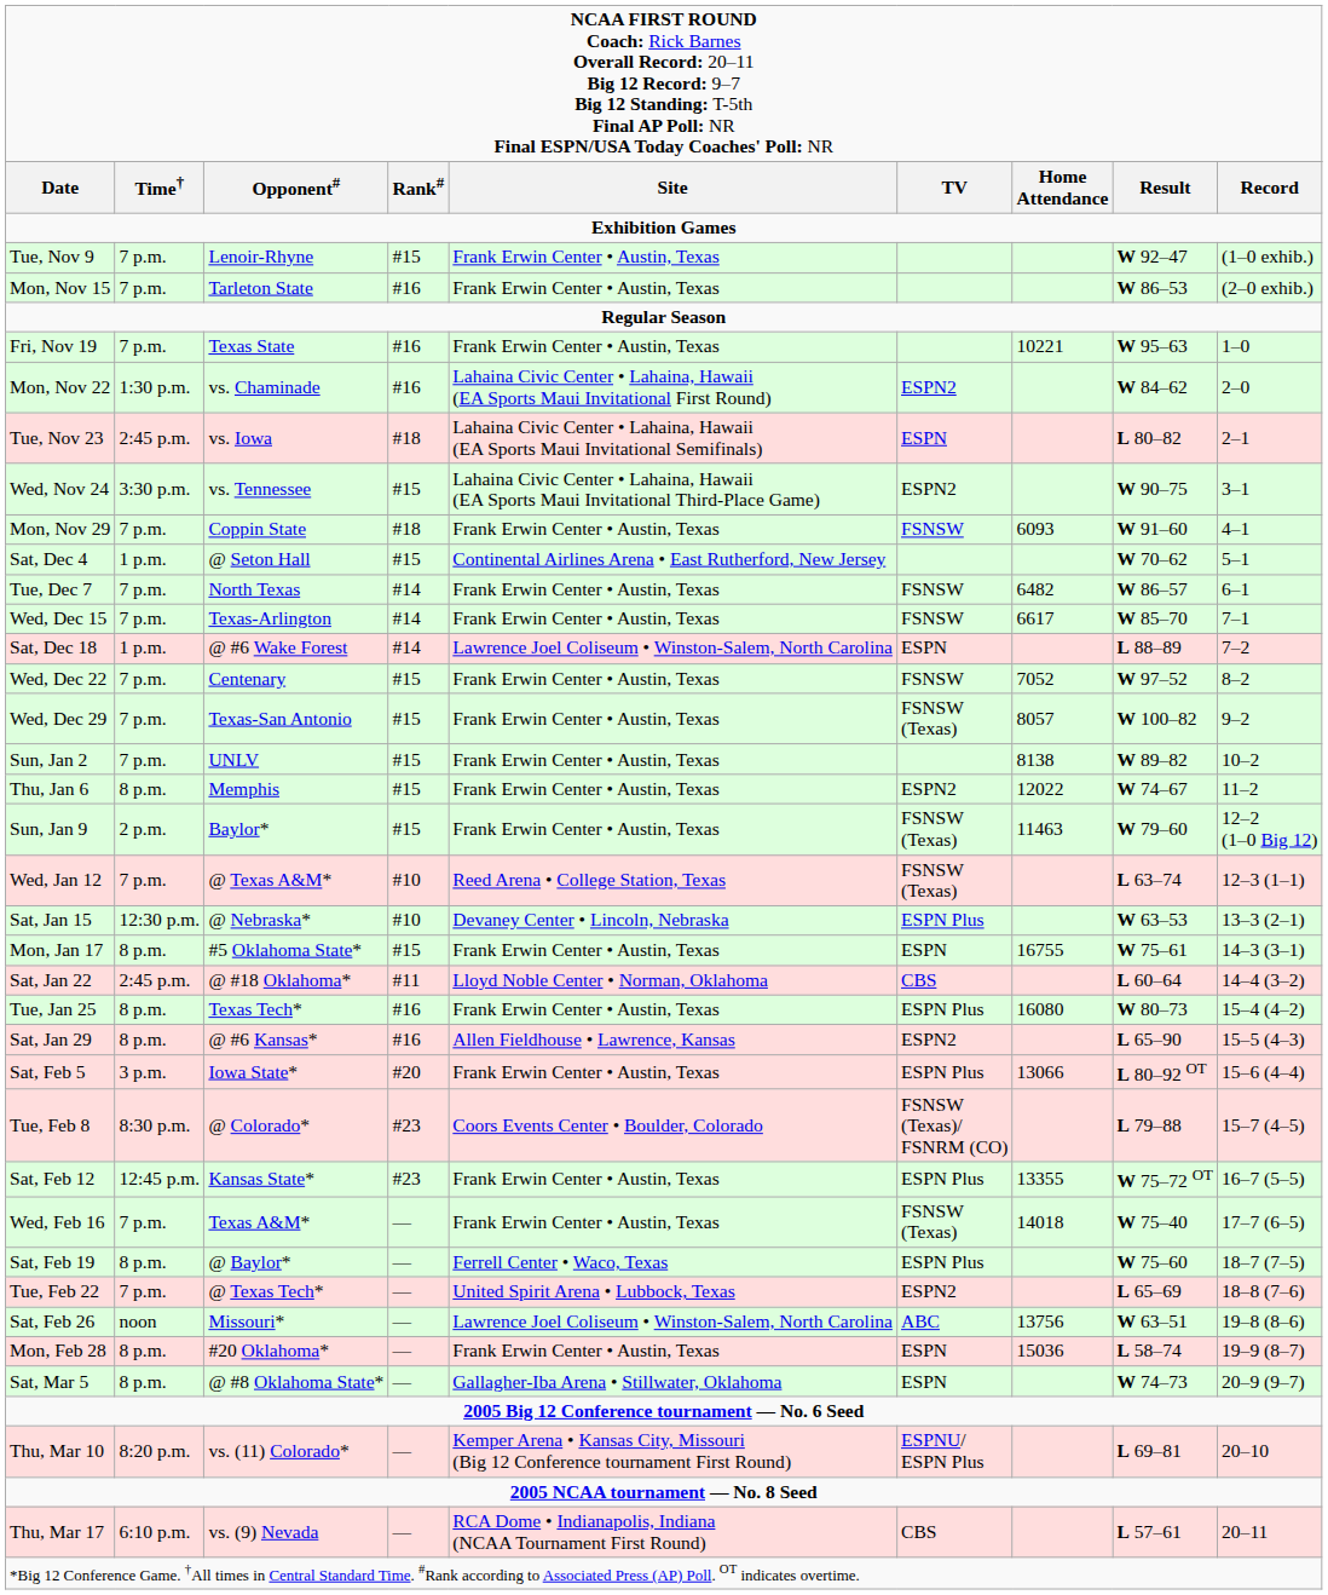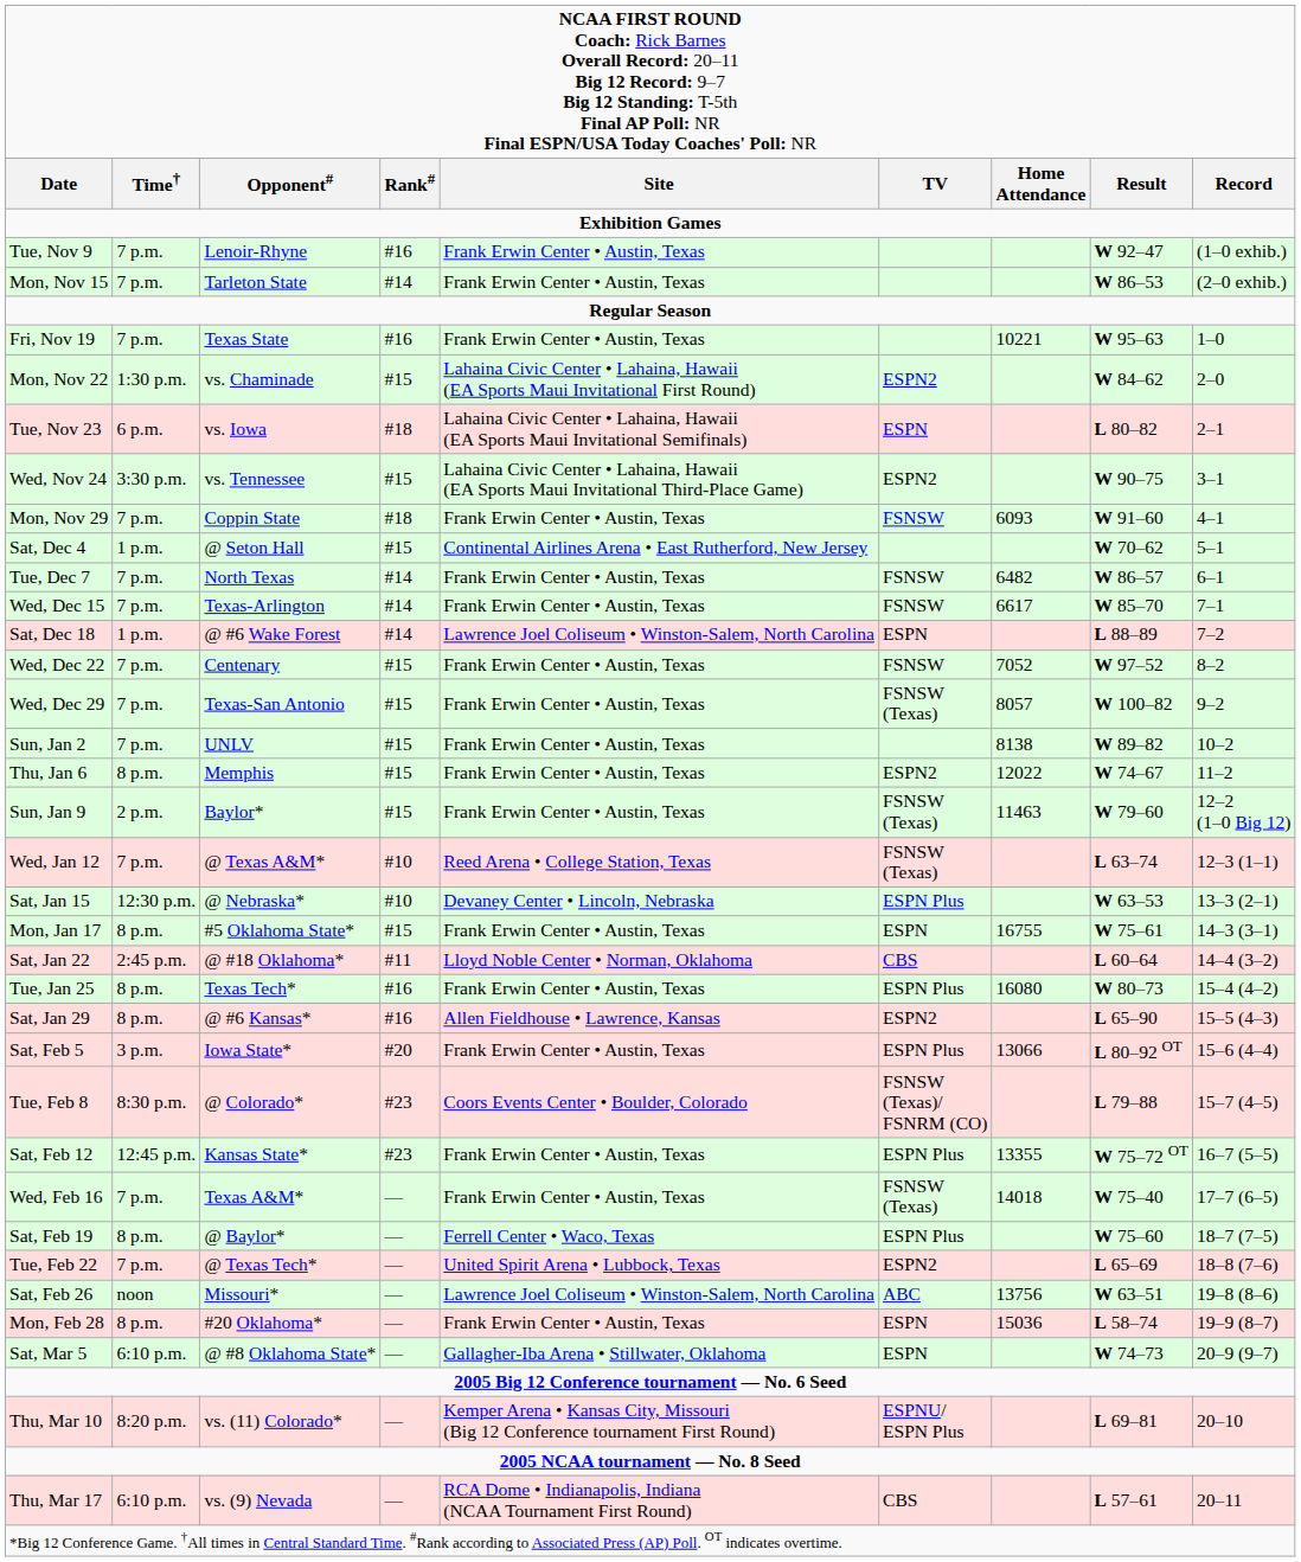 <table class="wikitable">
 <tr>
 <td colspan=9 style="text-align: center;"><strong>NCAA FIRST ROUND</strong><br><strong>Coach:</strong> <a href='#'>Rick Barnes</a><br><strong>Overall Record:</strong> 20–11<br><strong>Big 12 Record:</strong> 9–7<br><strong>Big 12 Standing:</strong> T-5th <br> <strong>Final AP Poll:</strong> NR <br> <strong>Final ESPN/USA Today Coaches' Poll:</strong> NR</td>
 </tr>
 <tr>
 </tr>
 <tr>
 <th>Date</th>
 <th>Time<sup>†</sup></th>
 <th>Opponent<sup>#</sup></th>
 <th>Rank<sup>#</sup></th>
 <th>Site</th>
 <th>TV</th>
 <th>Home<br>Attendance</th>
 <th>Result</th>
 <th>Record</th>
 </tr>
 <tr>
 <td colspan=9 style="text-align: center;"><strong>Exhibition Games</strong></td>
 </tr>
 <tr style="background: #ddffdd;">
 <td>Tue, Nov 9</td>
 <td>7 p.m.</td>
 <td><a href='#'>Lenoir-Rhyne</a></td>
-<td>#15</td>
+<td>#16</td>
 <td><a href='#'>Frank Erwin Center</a> • <a href='#'>Austin, Texas</a></td>
 <td></td>
 <td></td>
 <td><strong>W</strong> 92–47</td>
 <td>(1–0 exhib.)</td>
 </tr>
 <tr style="background: #ddffdd;">
 <td>Mon, Nov 15</td>
 <td>7 p.m.</td>
 <td><a href='#'>Tarleton State</a></td>
-<td>#16</td>
+<td>#14</td>
 <td>Frank Erwin Center • Austin, Texas</td>
 <td></td>
 <td></td>
 <td><strong>W</strong> 86–53</td>
 <td>(2–0 exhib.)</td>
 </tr>
 <tr>
 <td colspan=9 style="text-align: center;"><strong>Regular Season</strong></td>
 </tr>
 <tr style="background: #ddffdd;">
 <td>Fri, Nov 19</td>
 <td>7 p.m.</td>
 <td><a href='#'>Texas State</a></td>
 <td>#16</td>
 <td>Frank Erwin Center • Austin, Texas</td>
 <td></td>
 <td>10221</td>
 <td><strong>W</strong> 95–63</td>
 <td>1–0</td>
 </tr>
 <tr style="background: #ddffdd;">
 <td>Mon, Nov 22</td>
 <td>1:30 p.m.</td>
 <td>vs. <a href='#'>Chaminade</a></td>
-<td>#16</td>
+<td>#15</td>
 <td><a href='#'>Lahaina Civic Center</a> • <a href='#'>Lahaina, Hawaii</a><br>(<a href='#'>EA Sports Maui Invitational</a> First Round)</td>
 <td><a href='#'>ESPN2</a></td>
 <td></td>
 <td><strong>W</strong> 84–62</td>
 <td>2–0</td>
 </tr>
 <tr style="background: #ffdddd;">
 <td>Tue, Nov 23</td>
-<td>2:45 p.m.</td>
+<td>6 p.m.</td>
 <td>vs. <a href='#'>Iowa</a></td>
 <td>#18</td>
 <td>Lahaina Civic Center • Lahaina, Hawaii<br>(EA Sports Maui Invitational Semifinals)</td>
 <td><a href='#'>ESPN</a></td>
 <td></td>
 <td><strong>L</strong> 80–82</td>
 <td>2–1</td>
 </tr>
 <tr style="background: #ddffdd;">
 <td>Wed, Nov 24</td>
 <td>3:30 p.m.</td>
 <td>vs. <a href='#'>Tennessee</a></td>
 <td>#15</td>
 <td>Lahaina Civic Center • Lahaina, Hawaii<br>(EA Sports Maui Invitational Third-Place Game)</td>
 <td>ESPN2</td>
 <td></td>
 <td><strong>W</strong> 90–75</td>
 <td>3–1</td>
 </tr>
 <tr style="background: #ddffdd;">
 <td>Mon, Nov 29</td>
 <td>7 p.m.</td>
 <td><a href='#'>Coppin State</a></td>
 <td>#18</td>
 <td>Frank Erwin Center • Austin, Texas</td>
 <td><a href='#'>FSNSW</a></td>
 <td>6093</td>
 <td><strong>W</strong> 91–60</td>
 <td>4–1</td>
 </tr>
 <tr style="background: #ddffdd;">
 <td>Sat, Dec 4</td>
 <td>1 p.m.</td>
 <td>@ <a href='#'>Seton Hall</a></td>
 <td>#15</td>
 <td><a href='#'>Continental Airlines Arena</a> • <a href='#'>East Rutherford, New Jersey</a></td>
 <td></td>
 <td></td>
 <td><strong>W</strong> 70–62</td>
 <td>5–1</td>
 </tr>
 <tr style="background: #ddffdd;">
 <td>Tue, Dec 7</td>
 <td>7 p.m.</td>
 <td><a href='#'>North Texas</a></td>
 <td>#14</td>
 <td>Frank Erwin Center • Austin, Texas</td>
 <td>FSNSW</td>
 <td>6482</td>
 <td><strong>W</strong> 86–57</td>
 <td>6–1</td>
 </tr>
 <tr style="background: #ddffdd;">
 <td>Wed, Dec 15</td>
 <td>7 p.m.</td>
 <td><a href='#'>Texas-Arlington</a></td>
 <td>#14</td>
 <td>Frank Erwin Center • Austin, Texas</td>
 <td>FSNSW</td>
 <td>6617</td>
 <td><strong>W</strong> 85–70</td>
 <td>7–1</td>
 </tr>
 <tr style="background: #ffdddd;">
 <td>Sat, Dec 18</td>
 <td>1 p.m.</td>
 <td>@ #6 <a href='#'>Wake Forest</a></td>
 <td>#14</td>
 <td><a href='#'>Lawrence Joel Coliseum</a> • <a href='#'>Winston-Salem, North Carolina</a></td>
 <td>ESPN</td>
 <td></td>
 <td><strong>L</strong> 88–89</td>
 <td>7–2</td>
 </tr>
 <tr style="background: #ddffdd;">
 <td>Wed, Dec 22</td>
 <td>7 p.m.</td>
 <td><a href='#'>Centenary</a></td>
 <td>#15</td>
 <td>Frank Erwin Center • Austin, Texas</td>
 <td>FSNSW</td>
 <td>7052</td>
 <td><strong>W</strong> 97–52</td>
 <td>8–2</td>
 </tr>
 <tr style="background: #ddffdd;">
 <td>Wed, Dec 29</td>
 <td>7 p.m.</td>
 <td><a href='#'>Texas-San Antonio</a></td>
 <td>#15</td>
 <td>Frank Erwin Center • Austin, Texas</td>
 <td>FSNSW<br>(Texas)</td>
 <td>8057</td>
 <td><strong>W</strong> 100–82</td>
 <td>9–2</td>
 </tr>
 <tr style="background: #ddffdd;">
 <td>Sun, Jan 2</td>
 <td>7 p.m.</td>
 <td><a href='#'>UNLV</a></td>
 <td>#15</td>
 <td>Frank Erwin Center • Austin, Texas</td>
 <td></td>
 <td>8138</td>
 <td><strong>W</strong> 89–82</td>
 <td>10–2</td>
 </tr>
 <tr style="background: #ddffdd;">
 <td>Thu, Jan 6</td>
 <td>8 p.m.</td>
 <td><a href='#'>Memphis</a></td>
 <td>#15</td>
 <td>Frank Erwin Center • Austin, Texas</td>
 <td>ESPN2</td>
 <td>12022</td>
 <td><strong>W</strong> 74–67</td>
 <td>11–2</td>
 </tr>
 <tr style="background: #ddffdd;">
 <td>Sun, Jan 9</td>
 <td>2 p.m.</td>
 <td><a href='#'>Baylor</a>*</td>
 <td>#15</td>
 <td>Frank Erwin Center • Austin, Texas</td>
 <td>FSNSW<br>(Texas)</td>
 <td>11463</td>
 <td><strong>W</strong> 79–60</td>
 <td>12–2<br>(1–0 <a href='#'>Big 12</a>)</td>
 </tr>
 <tr style="background: #ffdddd;">
 <td>Wed, Jan 12</td>
 <td>7 p.m.</td>
 <td>@ <a href='#'>Texas A&M</a>*</td>
 <td>#10</td>
 <td><a href='#'>Reed Arena</a> • <a href='#'>College Station, Texas</a></td>
 <td>FSNSW<br>(Texas)</td>
 <td></td>
 <td><strong>L</strong> 63–74</td>
 <td>12–3 (1–1)</td>
 </tr>
 <tr style="background: #ddffdd;">
 <td>Sat, Jan 15</td>
 <td>12:30 p.m.</td>
 <td>@ <a href='#'>Nebraska</a>*</td>
 <td>#10</td>
 <td><a href='#'>Devaney Center</a> • <a href='#'>Lincoln, Nebraska</a></td>
 <td><a href='#'>ESPN Plus</a></td>
 <td></td>
 <td><strong>W</strong> 63–53</td>
 <td>13–3 (2–1)</td>
 </tr>
 <tr style="background: #ddffdd;">
 <td>Mon, Jan 17</td>
 <td>8 p.m.</td>
 <td>#5 <a href='#'>Oklahoma State</a>*</td>
 <td>#15</td>
 <td>Frank Erwin Center • Austin, Texas</td>
 <td>ESPN</td>
 <td>16755</td>
 <td><strong>W</strong> 75–61</td>
 <td>14–3 (3–1)</td>
 </tr>
 <tr style="background: #ffdddd;">
 <td>Sat, Jan 22</td>
 <td>2:45 p.m.</td>
 <td>@ #18 <a href='#'>Oklahoma</a>*</td>
 <td>#11</td>
 <td><a href='#'>Lloyd Noble Center</a> • <a href='#'>Norman, Oklahoma</a></td>
 <td><a href='#'>CBS</a></td>
 <td></td>
 <td><strong>L</strong> 60–64</td>
 <td>14–4 (3–2)</td>
 </tr>
 <tr style="background: #ddffdd;">
 <td>Tue, Jan 25</td>
 <td>8 p.m.</td>
 <td><a href='#'>Texas Tech</a>*</td>
 <td>#16</td>
 <td>Frank Erwin Center • Austin, Texas</td>
 <td>ESPN Plus</td>
 <td>16080</td>
 <td><strong>W</strong> 80–73</td>
 <td>15–4 (4–2)</td>
 </tr>
 <tr style="background: #ffdddd;">
 <td>Sat, Jan 29</td>
 <td>8 p.m.</td>
 <td>@ #6 <a href='#'>Kansas</a>*</td>
 <td>#16</td>
 <td><a href='#'>Allen Fieldhouse</a> • <a href='#'>Lawrence, Kansas</a></td>
 <td>ESPN2</td>
 <td></td>
 <td><strong>L</strong> 65–90</td>
 <td>15–5 (4–3)</td>
 </tr>
 <tr style="background: #ffdddd;">
 <td>Sat, Feb 5</td>
 <td>3 p.m.</td>
 <td><a href='#'>Iowa State</a>*</td>
 <td>#20</td>
 <td>Frank Erwin Center • Austin, Texas</td>
 <td>ESPN Plus</td>
 <td>13066</td>
 <td><strong>L</strong> 80–92 <sup>OT</sup></td>
 <td>15–6 (4–4)</td>
 </tr>
 <tr style="background: #ffdddd;">
 <td>Tue, Feb 8</td>
 <td>8:30 p.m.</td>
 <td>@ <a href='#'>Colorado</a>*</td>
 <td>#23</td>
 <td><a href='#'>Coors Events Center</a> • <a href='#'>Boulder, Colorado</a></td>
 <td>FSNSW<br>(Texas)/<br>FSNRM (CO)</td>
 <td></td>
 <td><strong>L</strong> 79–88</td>
 <td>15–7 (4–5)</td>
 </tr>
 <tr style="background: #ddffdd;">
 <td>Sat, Feb 12</td>
 <td>12:45 p.m.</td>
 <td><a href='#'>Kansas State</a>*</td>
 <td>#23</td>
 <td>Frank Erwin Center • Austin, Texas</td>
 <td>ESPN Plus</td>
 <td>13355</td>
 <td><strong>W</strong> 75–72 <sup>OT</sup></td>
 <td>16–7 (5–5)</td>
 </tr>
 <tr style="background: #ddffdd;">
 <td>Wed, Feb 16</td>
 <td>7 p.m.</td>
 <td><a href='#'>Texas A&M</a>*</td>
 <td>—</td>
 <td>Frank Erwin Center • Austin, Texas</td>
 <td>FSNSW<br>(Texas)</td>
 <td>14018</td>
 <td><strong>W</strong> 75–40</td>
 <td>17–7 (6–5)</td>
 </tr>
 <tr style="background: #ddffdd;">
 <td>Sat, Feb 19</td>
 <td>8 p.m.</td>
 <td>@ <a href='#'>Baylor</a>*</td>
 <td>—</td>
 <td><a href='#'>Ferrell Center</a> • <a href='#'>Waco, Texas</a></td>
 <td>ESPN Plus</td>
 <td></td>
 <td><strong>W</strong> 75–60</td>
 <td>18–7 (7–5)</td>
 </tr>
 <tr style="background: #ffdddd;">
 <td>Tue, Feb 22</td>
 <td>7 p.m.</td>
 <td>@ <a href='#'>Texas Tech</a>*</td>
 <td>—</td>
 <td><a href='#'>United Spirit Arena</a> • <a href='#'>Lubbock, Texas</a></td>
 <td>ESPN2</td>
 <td></td>
 <td><strong>L</strong> 65–69</td>
 <td>18–8 (7–6)</td>
 </tr>
 <tr style="background: #ddffdd;">
 <td>Sat, Feb 26</td>
 <td>noon</td>
 <td><a href='#'>Missouri</a>*</td>
 <td>—</td>
 <td><a href='#'>Lawrence Joel Coliseum</a> • <a href='#'>Winston-Salem, North Carolina</a></td>
 <td><a href='#'>ABC</a></td>
 <td>13756</td>
 <td><strong>W</strong> 63–51</td>
 <td>19–8 (8–6)</td>
 </tr>
 <tr style="background: #ffdddd;">
 <td>Mon, Feb 28</td>
 <td>8 p.m.</td>
 <td>#20 <a href='#'>Oklahoma</a>*</td>
 <td>—</td>
 <td>Frank Erwin Center • Austin, Texas</td>
 <td>ESPN</td>
 <td>15036</td>
 <td><strong>L</strong> 58–74</td>
 <td>19–9 (8–7)</td>
 </tr>
 <tr style="background: #ddffdd;">
 <td>Sat, Mar 5</td>
-<td>8 p.m.</td>
+<td>6:10 p.m.</td>
 <td>@ #8 <a href='#'>Oklahoma State</a>*</td>
 <td>—</td>
 <td><a href='#'>Gallagher-Iba Arena</a> • <a href='#'>Stillwater, Oklahoma</a></td>
 <td>ESPN</td>
 <td></td>
 <td><strong>W</strong> 74–73</td>
 <td>20–9 (9–7)</td>
 </tr>
 <tr>
 <td colspan=9 style="text-align: center;"><strong><a href='#'>2005 Big 12 Conference tournament</a> — No. 6 Seed</strong></td>
 </tr>
 <tr style="background: #ffdddd;">
 <td>Thu, Mar 10</td>
 <td>8:20 p.m.</td>
 <td>vs. (11) <a href='#'>Colorado</a>*</td>
 <td>—</td>
 <td><a href='#'>Kemper Arena</a> • <a href='#'>Kansas City, Missouri</a><br>(Big 12 Conference tournament First Round)</td>
 <td><a href='#'>ESPNU</a>/<br>ESPN Plus</td>
 <td></td>
 <td><strong>L</strong> 69–81</td>
 <td>20–10</td>
 </tr>
 <tr>
 <td colspan=9 style="text-align: center;"><strong><a href='#'>2005 NCAA tournament</a> — No. 8 Seed</strong></td>
 </tr>
 <tr style="background: #ffdddd;">
 <td>Thu, Mar 17</td>
 <td>6:10 p.m.</td>
 <td>vs. (9) <a href='#'>Nevada</a></td>
 <td>—</td>
 <td><a href='#'>RCA Dome</a> • <a href='#'>Indianapolis, Indiana</a><br>(NCAA Tournament First Round)</td>
 <td>CBS</td>
 <td></td>
 <td><strong>L</strong> 57–61</td>
 <td>20–11</td>
 </tr>
 <tr>
 <td colspan=9><small>*Big 12 Conference Game. <sup>†</sup>All times in <a href='#'>Central Standard Time</a>. <sup>#</sup>Rank according to <a href='#'>Associated Press (AP) Poll</a>. <sup>OT</sup> indicates overtime.</small></td>
 </tr>
 </table>
